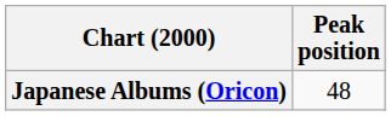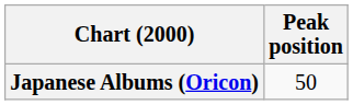 <table class="wikitable sortable plainrowheaders" style="text-align:center">
 <tr>
 <th scope="col">Chart (2000)</th>
 <th scope="col">Peak<br>position</th>
 </tr>
 <tr>
 <th scope="row">Japanese Albums (<a href='#'>Oricon</a>)</th>
-<td align="center">48</td>
+<td align="center">50</td>
 </tr>
 </table>
